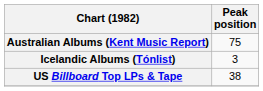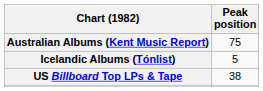 <table class="wikitable sortable plainrowheaders" style="text-align:center;">
 <tr>
 <th scope="col">Chart (1982)</th>
 <th scope="col">Peak<br> position</th>
 </tr>
 <tr>
 <th scope="row">Australian Albums (<a href='#'>Kent Music Report</a>)</th>
 <td>75</td>
 </tr>
 <tr>
 <th scope="row">Icelandic Albums (<a href='#'>Tónlist</a>)</th>
-<td align="center">3</td>
+<td align="center">5</td>
 </tr>
 <tr>
 <th scope="row">US <a href='#'><em>Billboard</em> Top LPs & Tape</a></th>
 <td>38</td>
 </tr>
 <tr>
 </tr>
 </table>
